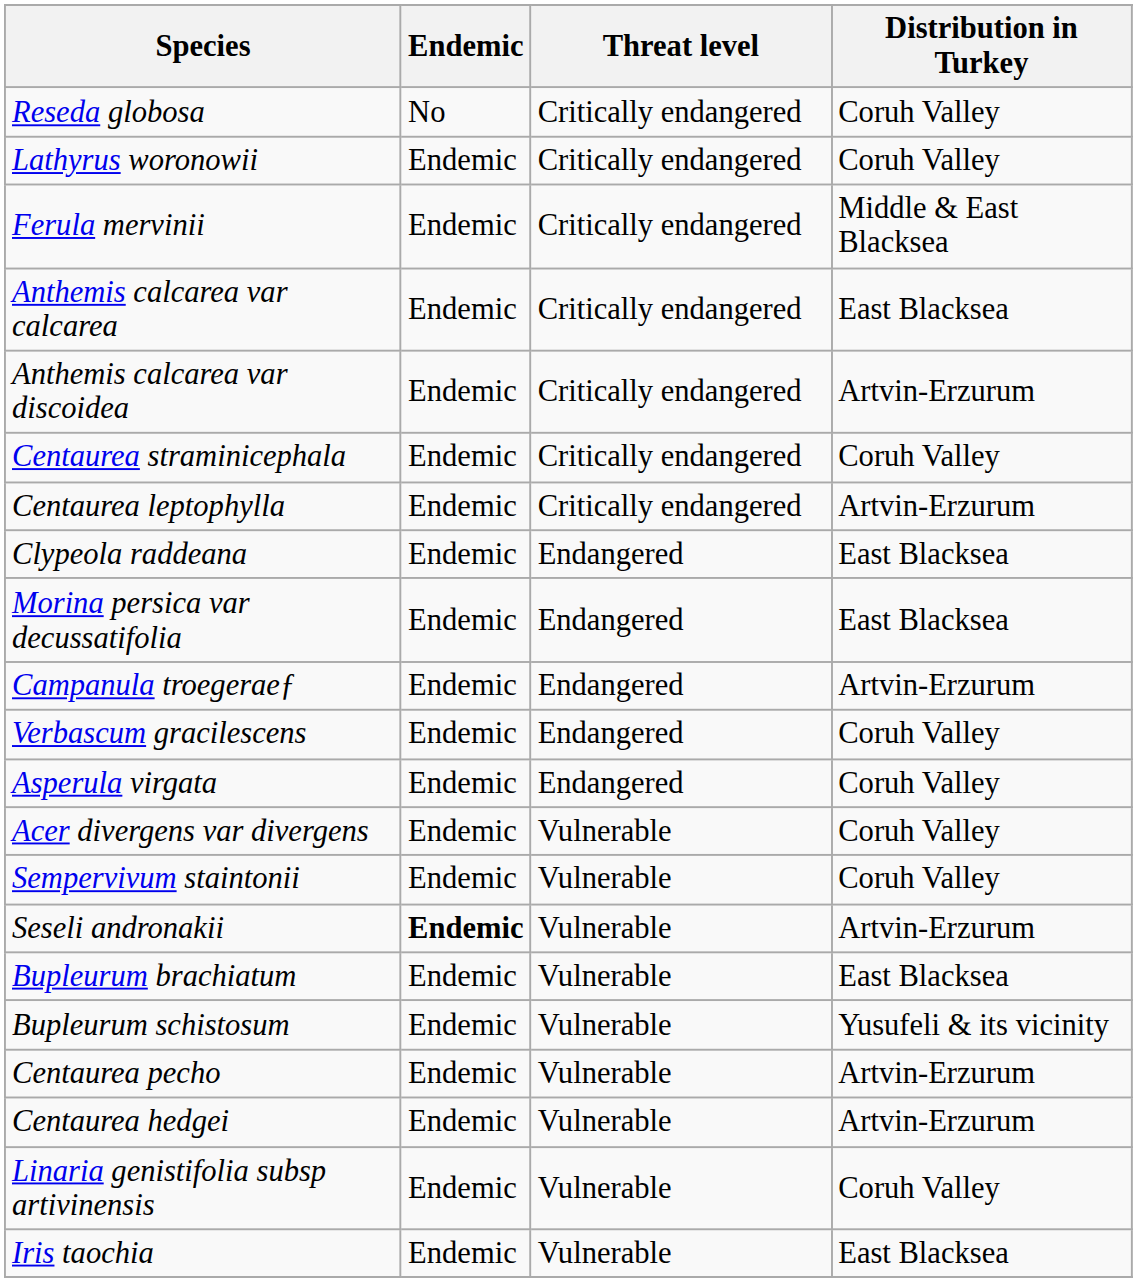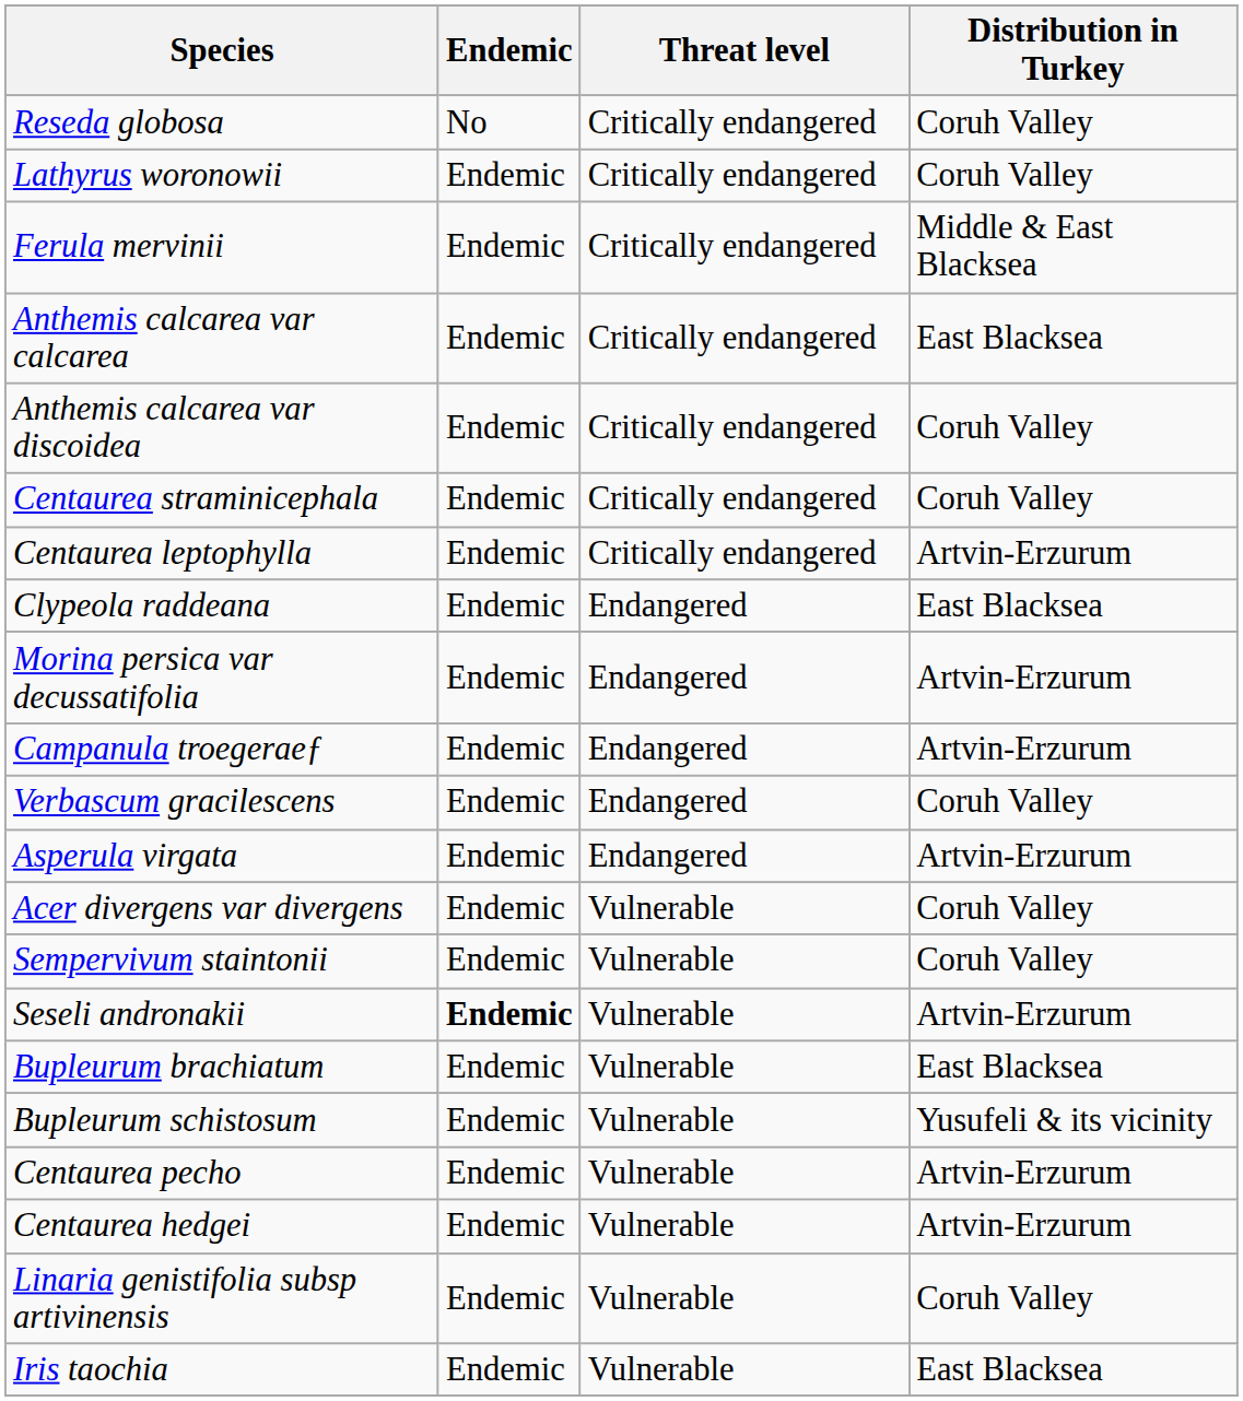 <table class="wikitable">
 <tr>
 </tr>
 <tr>
 <th width="200">Species</th>
 <th width="50">Endemic</th>
 <th width="150">Threat level</th>
 <th width="150">Distribution in Turkey</th>
 </tr>
 <tr>
 <td><em><a href='#'>Reseda</a> globosa</em></td>
 <td>No</td>
 <td>Critically endangered</td>
 <td>Coruh Valley</td>
 </tr>
 <tr>
 <td><em><a href='#'>Lathyrus</a> woronowii</em></td>
 <td>Endemic</td>
 <td>Critically endangered</td>
 <td>Coruh Valley</td>
 </tr>
 <tr>
 <td><em><a href='#'>Ferula</a> mervinii</em></td>
 <td>Endemic</td>
 <td>Critically endangered</td>
 <td>Middle & East Blacksea</td>
 </tr>
 <tr>
 <td><em><a href='#'>Anthemis</a> calcarea var calcarea</em></td>
 <td>Endemic</td>
 <td>Critically endangered</td>
 <td>East Blacksea</td>
 </tr>
 <tr>
 <td><em>Anthemis calcarea var discoidea</em></td>
 <td>Endemic</td>
 <td>Critically endangered</td>
-<td>Artvin-Erzurum</td>
+<td>Coruh Valley</td>
 </tr>
 <tr>
 <td><em><a href='#'>Centaurea</a> straminicephala</em></td>
 <td>Endemic</td>
 <td>Critically endangered</td>
 <td>Coruh Valley</td>
 </tr>
 <tr>
 <td><em>Centaurea leptophylla</em></td>
 <td>Endemic</td>
 <td>Critically endangered</td>
 <td>Artvin-Erzurum</td>
 </tr>
 <tr>
 <td><em>Clypeola raddeana</em></td>
 <td>Endemic</td>
 <td>Endangered</td>
 <td>East Blacksea</td>
 </tr>
 <tr>
 <td><em><a href='#'>Morina</a> persica var decussatifolia</em></td>
 <td>Endemic</td>
 <td>Endangered</td>
-<td>East Blacksea</td>
+<td>Artvin-Erzurum</td>
 </tr>
 <tr>
 <td><em><a href='#'>Campanula</a> troegeraeƒ</em></td>
 <td>Endemic</td>
 <td>Endangered</td>
 <td>Artvin-Erzurum</td>
 </tr>
 <tr>
 <td><em><a href='#'>Verbascum</a> gracilescens</em></td>
 <td>Endemic</td>
 <td>Endangered</td>
 <td>Coruh Valley</td>
 </tr>
 <tr>
 <td><em><a href='#'>Asperula</a> virgata</em></td>
 <td>Endemic</td>
 <td>Endangered</td>
-<td>Coruh Valley</td>
+<td>Artvin-Erzurum</td>
 </tr>
 <tr>
 <td><em><a href='#'>Acer</a> divergens var divergens</em></td>
 <td>Endemic</td>
 <td>Vulnerable</td>
 <td>Coruh Valley</td>
 </tr>
 <tr>
 <td><em><a href='#'>Sempervivum</a> staintonii</em></td>
 <td>Endemic</td>
 <td>Vulnerable</td>
 <td>Coruh Valley</td>
 </tr>
 <tr>
 <td><em>Seseli andronakii</em></td>
 <td><strong>Endemic</strong></td>
 <td>Vulnerable</td>
 <td>Artvin-Erzurum</td>
 </tr>
 <tr>
 <td><em><a href='#'>Bupleurum</a> brachiatum</em></td>
 <td>Endemic</td>
 <td>Vulnerable</td>
 <td>East Blacksea</td>
 </tr>
 <tr>
 <td><em>Bupleurum schistosum</em></td>
 <td>Endemic</td>
 <td>Vulnerable</td>
 <td>Yusufeli & its vicinity</td>
 </tr>
 <tr>
 <td><em>Centaurea pecho</em></td>
 <td>Endemic</td>
 <td>Vulnerable</td>
 <td>Artvin-Erzurum</td>
 </tr>
 <tr>
 <td><em>Centaurea hedgei</em></td>
 <td>Endemic</td>
 <td>Vulnerable</td>
 <td>Artvin-Erzurum</td>
 </tr>
 <tr>
 <td><em><a href='#'>Linaria</a> genistifolia subsp artivinensis</em></td>
 <td>Endemic</td>
 <td>Vulnerable</td>
 <td>Coruh Valley</td>
 </tr>
 <tr>
 <td><em><a href='#'>Iris</a> taochia</em></td>
 <td>Endemic</td>
 <td>Vulnerable</td>
 <td>East Blacksea</td>
 </tr>
 <tr>
 </tr>
 </table>
